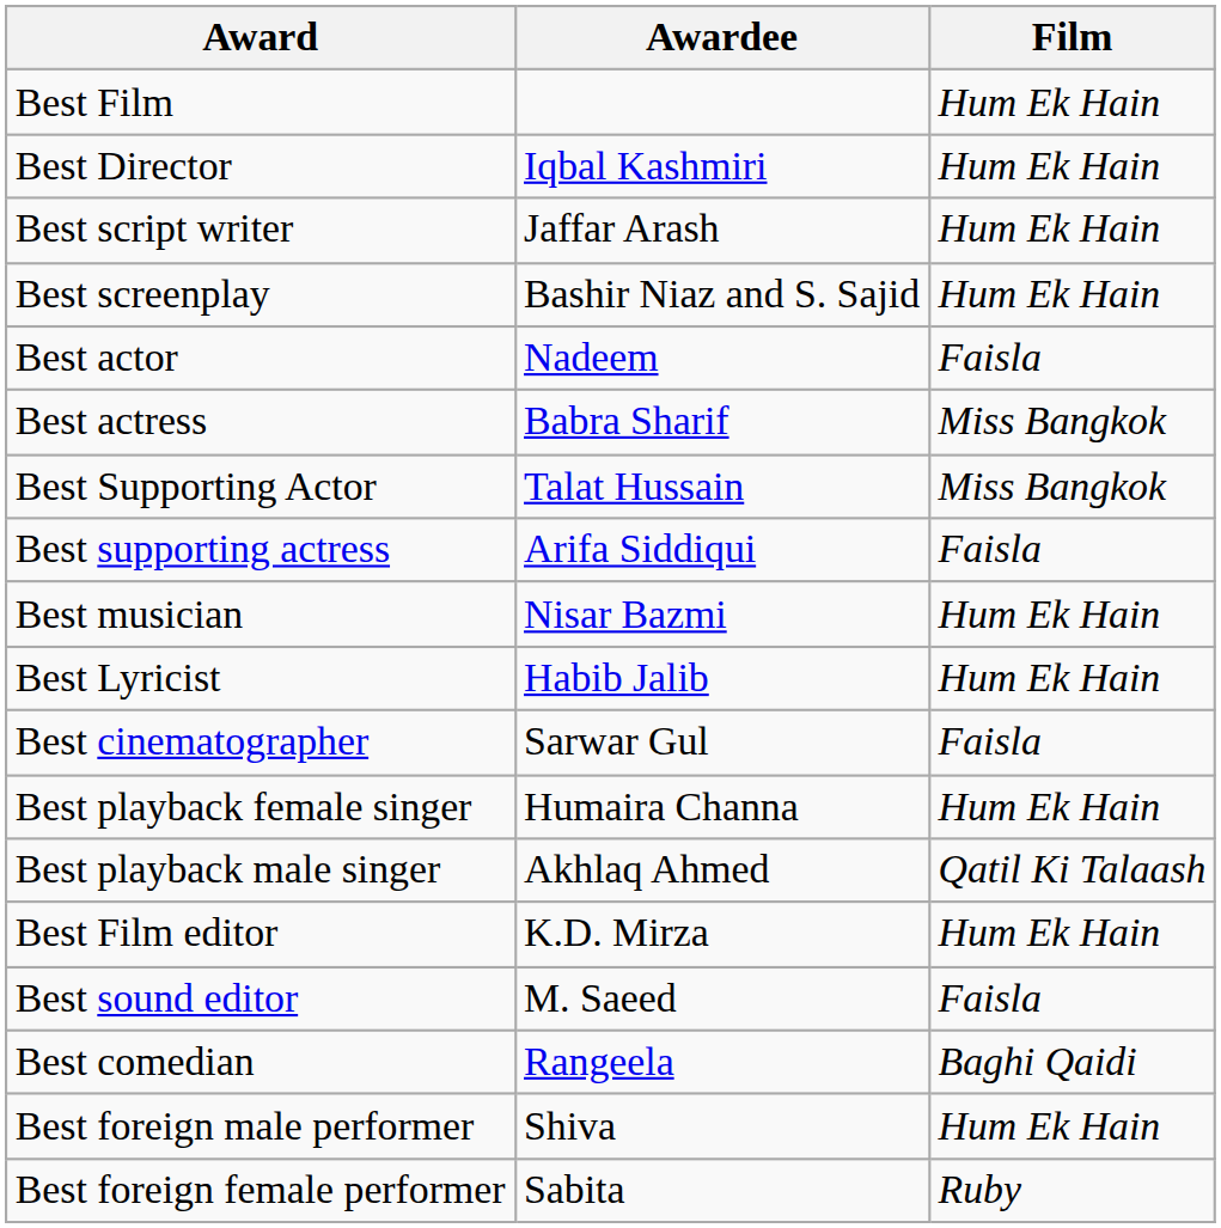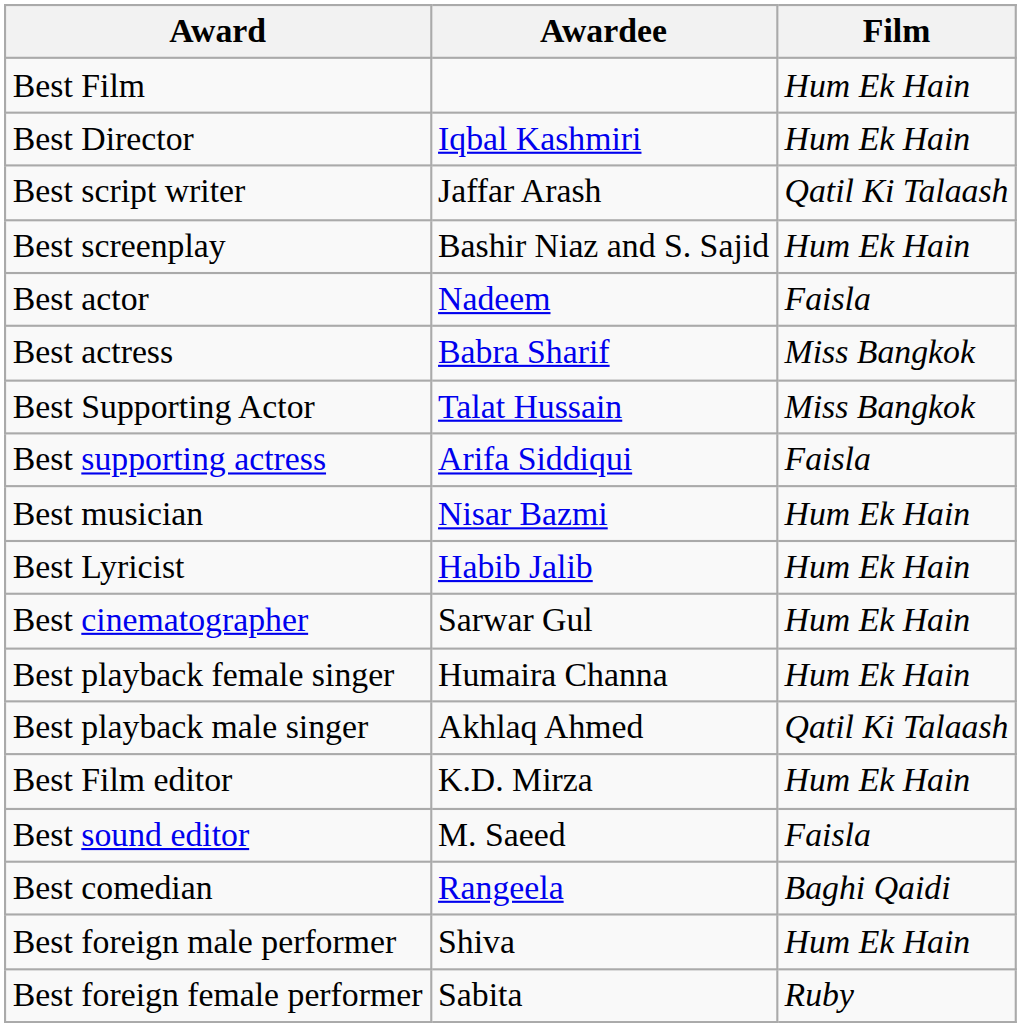 <table class="wikitable">
 <tr>
 <th>Award</th>
 <th>Awardee</th>
 <th>Film</th>
 </tr>
 <tr>
 <td>Best Film</td>
 <td></td>
 <td><em>Hum Ek Hain</em></td>
 </tr>
 <tr>
 <td>Best Director</td>
 <td><a href='#'>Iqbal Kashmiri</a></td>
 <td><em>Hum Ek Hain</em></td>
 </tr>
 <tr>
 <td>Best script writer</td>
 <td>Jaffar Arash</td>
-<td><em>Hum Ek Hain</em></td>
+<td><em>Qatil Ki Talaash</em></td>
 </tr>
 <tr>
 <td>Best screenplay</td>
 <td>Bashir Niaz and S. Sajid</td>
 <td><em>Hum Ek Hain</em></td>
 </tr>
 <tr>
 <td>Best actor</td>
 <td><a href='#'>Nadeem</a></td>
 <td><em>Faisla</em></td>
 </tr>
 <tr>
 <td>Best actress</td>
 <td><a href='#'>Babra Sharif</a></td>
 <td><em>Miss Bangkok</em></td>
 </tr>
 <tr>
 <td>Best Supporting Actor</td>
 <td><a href='#'>Talat Hussain</a></td>
 <td><em>Miss Bangkok</em></td>
 </tr>
 <tr>
 <td>Best <a href='#'>supporting actress</a></td>
 <td><a href='#'>Arifa Siddiqui</a></td>
 <td><em>Faisla</em></td>
 </tr>
 <tr>
 <td>Best musician</td>
 <td><a href='#'>Nisar Bazmi</a></td>
 <td><em>Hum Ek Hain</em></td>
 </tr>
 <tr>
 <td>Best Lyricist</td>
 <td><a href='#'>Habib Jalib</a></td>
 <td><em>Hum Ek Hain</em></td>
 </tr>
 <tr>
 <td>Best <a href='#'>cinematographer</a></td>
 <td>Sarwar Gul</td>
-<td><em>Faisla</em></td>
+<td><em>Hum Ek Hain</em></td>
 </tr>
 <tr>
 <td>Best playback female singer</td>
 <td>Humaira Channa</td>
 <td><em>Hum Ek Hain</em></td>
 </tr>
 <tr>
 <td>Best playback male singer</td>
 <td>Akhlaq Ahmed</td>
 <td><em>Qatil Ki Talaash</em></td>
 </tr>
 <tr>
 <td>Best Film editor</td>
 <td>K.D. Mirza</td>
 <td><em>Hum Ek Hain</em></td>
 </tr>
 <tr>
 <td>Best <a href='#'>sound editor</a></td>
 <td>M. Saeed</td>
 <td><em>Faisla</em></td>
 </tr>
 <tr>
 <td>Best comedian</td>
 <td><a href='#'>Rangeela</a></td>
 <td><em>Baghi Qaidi</em></td>
 </tr>
 <tr>
 <td>Best foreign male performer</td>
 <td>Shiva</td>
 <td><em>Hum Ek Hain</em></td>
 </tr>
 <tr>
 <td>Best foreign female performer</td>
 <td>Sabita</td>
 <td><em>Ruby</em></td>
 </tr>
 </table>
